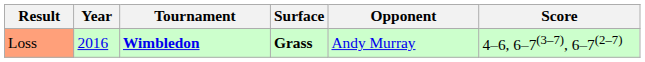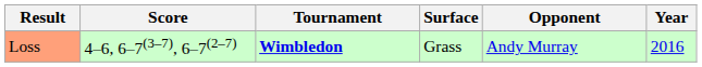 <table class="sortable wikitable">
 <tr>
 <th style="width:65px;">Result</th>
-<th style="width:40px;">Year</th>
+<th style="width:160px;" class="unsortable">Score</th>
 <th style="width:150px;">Tournament</th>
 <th style="width:50px;">Surface</th>
 <th style="width:150px;">Opponent</th>
-<th style="width:160px;" class="unsortable">Score</th>
+<th style="width:40px;">Year</th>
 </tr>
 <tr style="background:#ccffcc;">
 <td style="background:#ffa07a;">Loss</td>
+<td>4–6, 6–7<sup>(3–7)</sup>, 6–7<sup>(2–7)</sup></td>
+<td><strong><a href='#'>Wimbledon</a></strong></td>
+<td>Grass</td>
+<td> <a href='#'>Andy Murray</a></td>
 <td><a href='#'>2016</a></td>
-<td><strong><a href='#'>Wimbledon</a></strong></td>
-<td><strong>Grass</strong></td>
-<td> <a href='#'>Andy Murray</a></td>
-<td>4–6, 6–7<sup>(3–7)</sup>, 6–7<sup>(2–7)</sup></td>
 </tr>
 </table>
